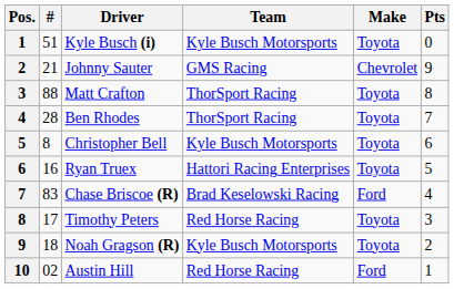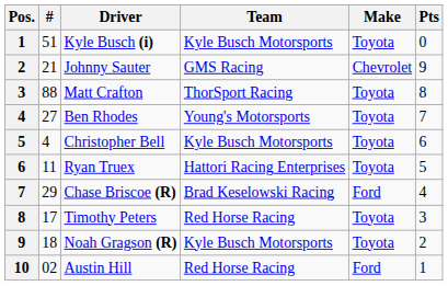 <table class="wikitable" style="font-size:95%">
 <tr>
 <th>Pos.</th>
 <th>#</th>
 <th>Driver</th>
 <th>Team</th>
 <th>Make</th>
 <th>Pts</th>
 </tr>
 <tr>
 <th>1</th>
 <td>51</td>
 <td><a href='#'>Kyle Busch</a> <strong>(i)</strong></td>
 <td><a href='#'>Kyle Busch Motorsports</a></td>
 <td><a href='#'>Toyota</a></td>
 <td>0</td>
 </tr>
 <tr>
 <th>2</th>
 <td>21</td>
 <td><a href='#'>Johnny Sauter</a></td>
 <td><a href='#'>GMS Racing</a></td>
 <td><a href='#'>Chevrolet</a></td>
 <td>9</td>
 </tr>
 <tr>
 <th>3</th>
 <td>88</td>
 <td><a href='#'>Matt Crafton</a></td>
 <td><a href='#'>ThorSport Racing</a></td>
 <td><a href='#'>Toyota</a></td>
 <td>8</td>
 </tr>
 <tr>
 <th>4</th>
-<td>28</td>
+<td>27</td>
 <td><a href='#'>Ben Rhodes</a></td>
-<td><a href='#'>ThorSport Racing</a></td>
+<td><a href='#'>Young's Motorsports</a></td>
 <td><a href='#'>Toyota</a></td>
 <td>7</td>
 </tr>
 <tr>
 <th>5</th>
-<td>8</td>
+<td>4</td>
 <td><a href='#'>Christopher Bell</a></td>
 <td><a href='#'>Kyle Busch Motorsports</a></td>
 <td><a href='#'>Toyota</a></td>
 <td>6</td>
 </tr>
 <tr>
 <th>6</th>
-<td>16</td>
+<td>11</td>
 <td><a href='#'>Ryan Truex</a></td>
 <td><a href='#'>Hattori Racing Enterprises</a></td>
 <td><a href='#'>Toyota</a></td>
 <td>5</td>
 </tr>
 <tr>
 <th>7</th>
-<td>83</td>
+<td>29</td>
 <td><a href='#'>Chase Briscoe</a> <strong>(R)</strong></td>
 <td><a href='#'>Brad Keselowski Racing</a></td>
 <td><a href='#'>Ford</a></td>
 <td>4</td>
 </tr>
 <tr>
 <th>8</th>
 <td>17</td>
 <td><a href='#'>Timothy Peters</a></td>
 <td><a href='#'>Red Horse Racing</a></td>
 <td><a href='#'>Toyota</a></td>
 <td>3</td>
 </tr>
 <tr>
 <th>9</th>
 <td>18</td>
 <td><a href='#'>Noah Gragson</a> <strong>(R)</strong></td>
 <td><a href='#'>Kyle Busch Motorsports</a></td>
 <td><a href='#'>Toyota</a></td>
 <td>2</td>
 </tr>
 <tr>
 <th>10</th>
 <td>02</td>
 <td><a href='#'>Austin Hill</a></td>
 <td><a href='#'>Red Horse Racing</a></td>
 <td><a href='#'>Ford</a></td>
 <td>1</td>
 </tr>
 </table>
